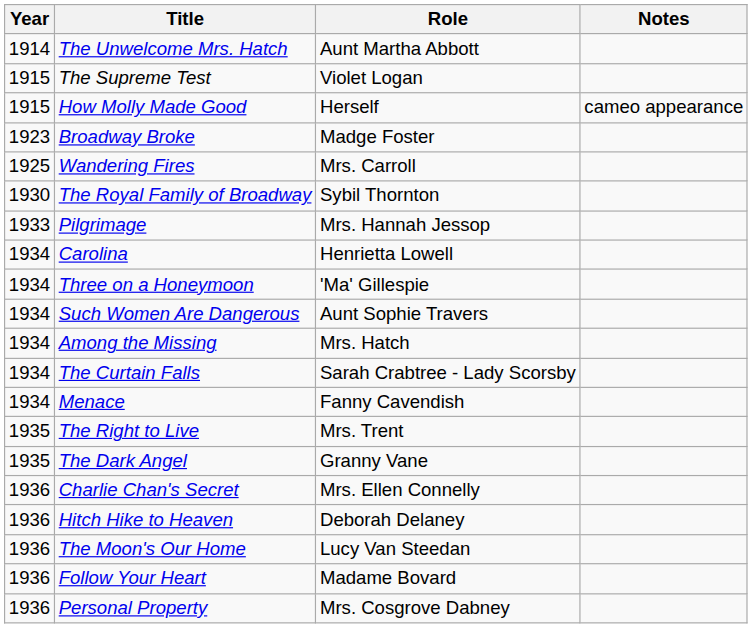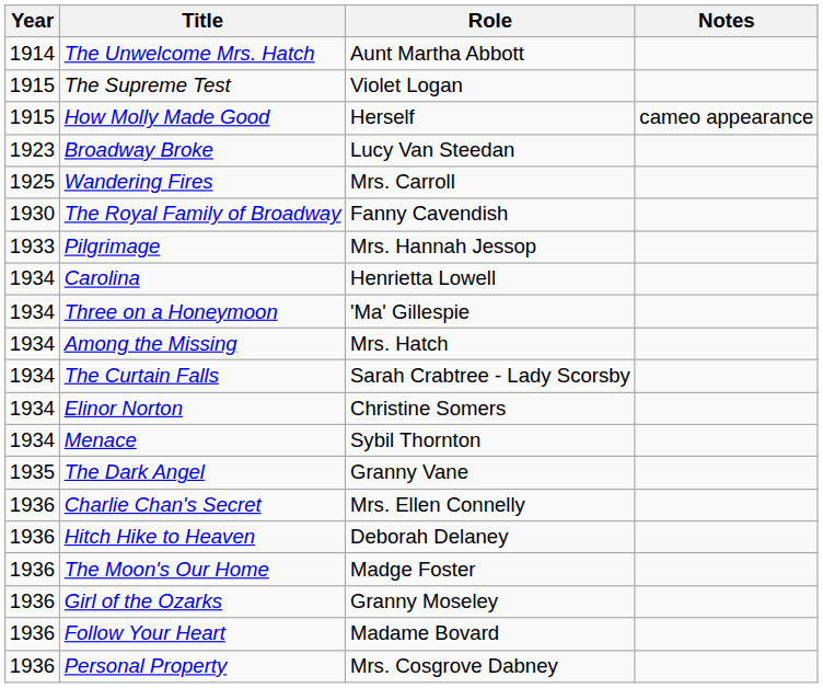 <table class="wikitable">
 <tr>
 <th>Year</th>
 <th>Title</th>
 <th>Role</th>
 <th>Notes</th>
 </tr>
 <tr>
 <td>1914</td>
 <td><em><a href='#'>The Unwelcome Mrs. Hatch</a></em></td>
 <td>Aunt Martha Abbott</td>
 <td></td>
 </tr>
 <tr>
 <td>1915</td>
 <td><em>The Supreme Test</em></td>
 <td>Violet Logan</td>
 <td></td>
 </tr>
 <tr>
 <td>1915</td>
 <td><em><a href='#'>How Molly Made Good</a></em></td>
 <td>Herself</td>
 <td>cameo appearance</td>
 </tr>
 <tr>
 <td>1923</td>
 <td><em><a href='#'>Broadway Broke</a></em></td>
-<td>Madge Foster</td>
+<td>Lucy Van Steedan</td>
 <td></td>
 </tr>
 <tr>
 <td>1925</td>
 <td><em><a href='#'>Wandering Fires</a></em></td>
 <td>Mrs. Carroll</td>
 <td></td>
 </tr>
 <tr>
 <td>1930</td>
 <td><em><a href='#'>The Royal Family of Broadway</a></em></td>
-<td>Sybil Thornton</td>
+<td>Fanny Cavendish</td>
 <td></td>
 </tr>
 <tr>
 <td>1933</td>
 <td><em><a href='#'>Pilgrimage</a></em></td>
 <td>Mrs. Hannah Jessop</td>
 <td></td>
 </tr>
 <tr>
 <td>1934</td>
 <td><em><a href='#'>Carolina</a></em></td>
 <td>Henrietta Lowell</td>
 <td></td>
 </tr>
 <tr>
 <td>1934</td>
 <td><em><a href='#'>Three on a Honeymoon</a></em></td>
 <td>'Ma' Gillespie</td>
 <td></td>
 </tr>
 <tr>
 <td>1934</td>
-<td><em><a href='#'>Such Women Are Dangerous</a></em></td>
-<td>Aunt Sophie Travers</td>
-<td></td>
-</tr>
-<tr>
-<td>1934</td>
 <td><em><a href='#'>Among the Missing</a></em></td>
 <td>Mrs. Hatch</td>
 <td></td>
 </tr>
 <tr>
 <td>1934</td>
 <td><em><a href='#'>The Curtain Falls</a></em></td>
 <td>Sarah Crabtree - Lady Scorsby</td>
 <td></td>
 </tr>
 <tr>
 <td>1934</td>
-<td><em><a href='#'>Menace</a></em></td>
-<td>Fanny Cavendish</td>
+<td><em><a href='#'>Elinor Norton</a></em></td>
+<td>Christine Somers</td>
 <td></td>
 </tr>
 <tr>
-<td>1935</td>
-<td><em><a href='#'>The Right to Live</a></em></td>
-<td>Mrs. Trent</td>
+<td>1934</td>
+<td><em><a href='#'>Menace</a></em></td>
+<td>Sybil Thornton</td>
 <td></td>
 </tr>
 <tr>
 <td>1935</td>
 <td><em><a href='#'>The Dark Angel</a></em></td>
 <td>Granny Vane</td>
 <td></td>
 </tr>
 <tr>
 <td>1936</td>
 <td><em><a href='#'>Charlie Chan's Secret</a></em></td>
 <td>Mrs. Ellen Connelly</td>
 <td></td>
 </tr>
 <tr>
 <td>1936</td>
 <td><em><a href='#'>Hitch Hike to Heaven</a></em></td>
 <td>Deborah Delaney</td>
 <td></td>
 </tr>
 <tr>
 <td>1936</td>
 <td><em><a href='#'>The Moon's Our Home</a></em></td>
-<td>Lucy Van Steedan</td>
+<td>Madge Foster</td>
+<td></td>
+</tr>
+<tr>
+<td>1936</td>
+<td><em><a href='#'>Girl of the Ozarks</a></em></td>
+<td>Granny Moseley</td>
 <td></td>
 </tr>
 <tr>
 <td>1936</td>
 <td><em><a href='#'>Follow Your Heart</a></em></td>
 <td>Madame Bovard</td>
 <td></td>
 </tr>
 <tr>
 <td>1936</td>
 <td><em><a href='#'>Personal Property</a></em></td>
 <td>Mrs. Cosgrove Dabney</td>
 <td></td>
 </tr>
 </table>
